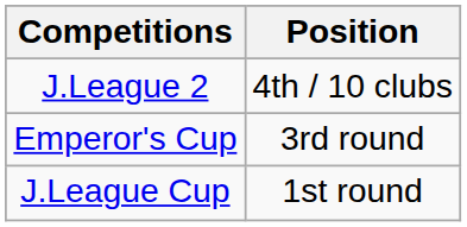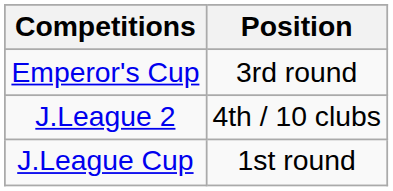 <table class="wikitable" style="text-align:center;">
 <tr>
 <th>Competitions</th>
 <th>Position</th>
 </tr>
 <tr>
+<td><a href='#'>Emperor's Cup</a></td>
+<td>3rd round</td>
+</tr>
+<tr>
 <td><a href='#'>J.League 2</a></td>
 <td>4th / 10 clubs</td>
-</tr>
-<tr>
-<td><a href='#'>Emperor's Cup</a></td>
-<td>3rd round</td>
 </tr>
 <tr>
 <td><a href='#'>J.League Cup</a></td>
 <td>1st round</td>
 </tr>
 </table>
